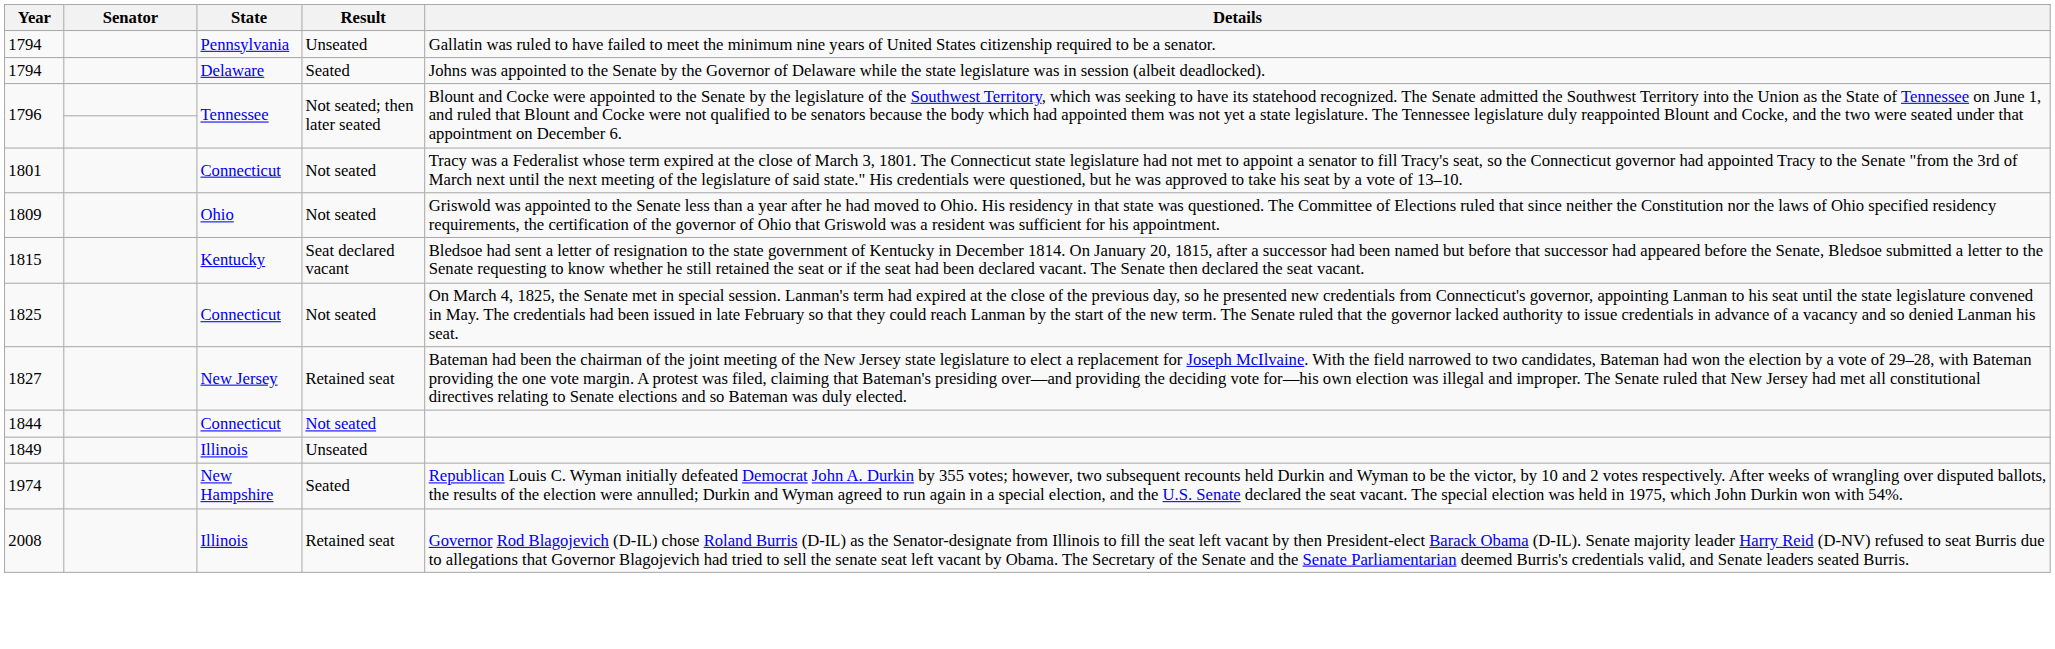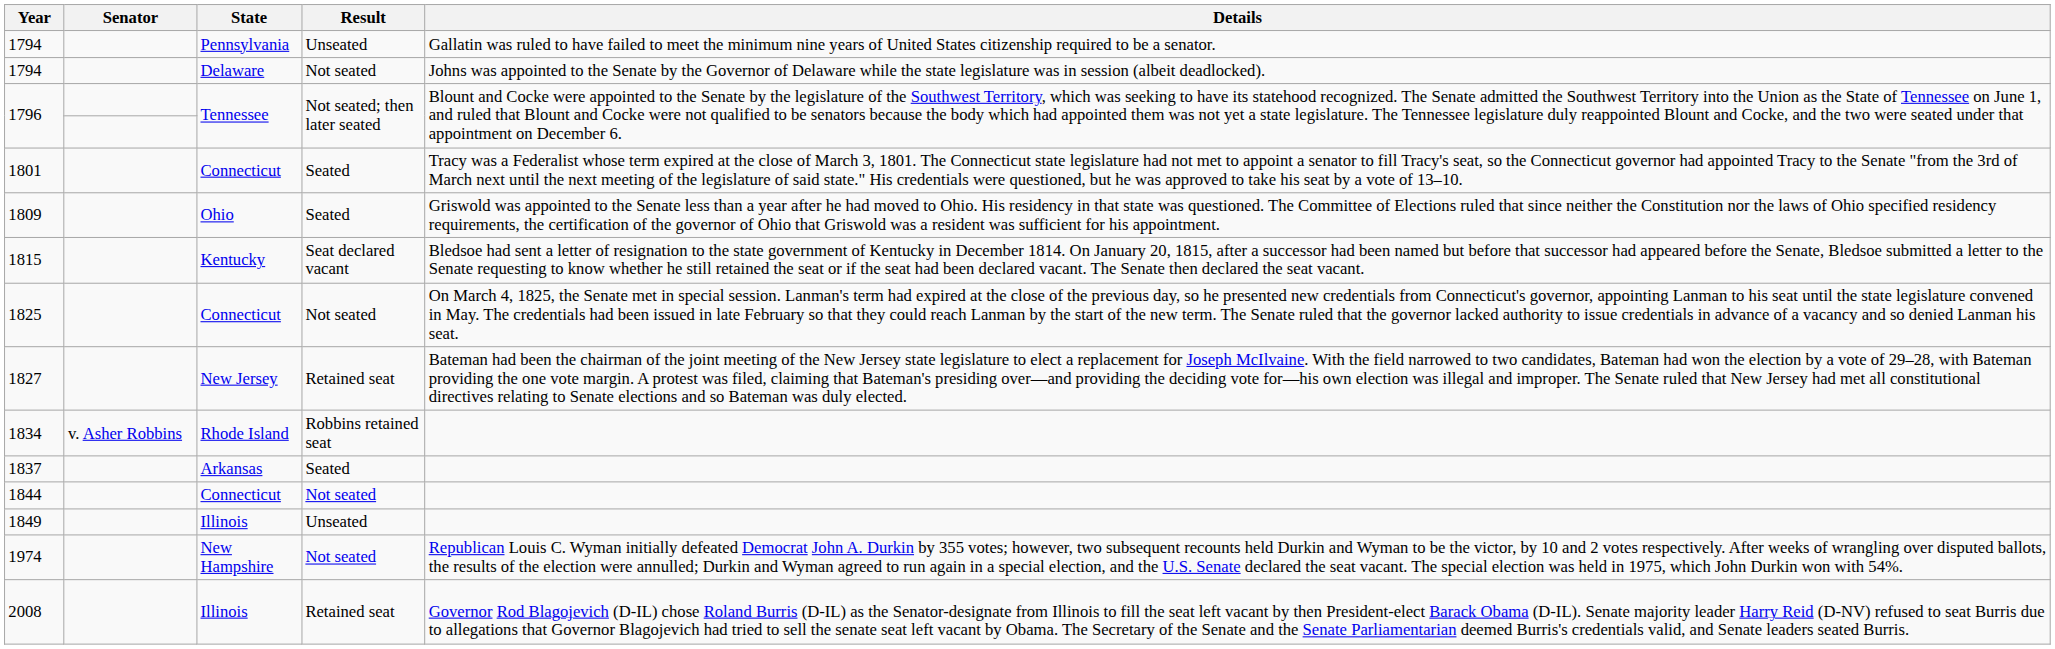 <table class="wikitable sortable">
 <tr>
 <th width=50>Year</th>
 <th width=120>Senator</th>
 <th>State</th>
 <th>Result</th>
 <th class=unsortable>Details</th>
 </tr>
 <tr>
 <td>1794</td>
 <td></td>
 <td><a href='#'>Pennsylvania</a></td>
 <td>Unseated</td>
 <td>Gallatin was ruled to have failed to meet the minimum nine years of United States citizenship required to be a senator.</td>
 </tr>
 <tr>
 <td>1794</td>
 <td></td>
 <td><a href='#'>Delaware</a></td>
-<td>Seated</td>
+<td>Not seated</td>
 <td>Johns was appointed to the Senate by the Governor of Delaware while the state legislature was in session (albeit deadlocked).</td>
 </tr>
 <tr>
 <td rowspan="2">1796</td>
 <td></td>
 <td rowspan="2"><a href='#'>Tennessee</a></td>
 <td rowspan="2">Not seated; then later seated</td>
 <td rowspan="2">Blount and Cocke were appointed to the Senate by the legislature of the <a href='#'>Southwest Territory</a>, which was seeking to have its statehood recognized.  The Senate admitted the Southwest Territory into the Union as the State of <a href='#'>Tennessee</a> on June 1, and ruled that Blount and Cocke were not qualified to be senators because the body which had appointed them was not yet a state legislature.  The Tennessee legislature duly reappointed Blount and Cocke, and the two were seated under that appointment on December 6.</td>
 </tr>
 <tr>
 <td></td>
 </tr>
 <tr>
 <td>1801</td>
 <td></td>
 <td><a href='#'>Connecticut</a></td>
-<td>Not seated</td>
+<td>Seated</td>
 <td>Tracy was a Federalist whose term expired at the close of March 3, 1801.  The Connecticut state legislature had not met to appoint a senator to fill Tracy's seat, so the Connecticut governor had appointed Tracy to the Senate "from the 3rd of March next until the next meeting of the legislature of said state."  His credentials were questioned, but he was approved to take his seat by a vote of 13–10.</td>
 </tr>
 <tr>
 <td>1809</td>
 <td></td>
 <td><a href='#'>Ohio</a></td>
-<td>Not seated</td>
+<td>Seated</td>
 <td>Griswold was appointed to the Senate less than a year after he had moved to Ohio.  His residency in that state was questioned.  The Committee of Elections ruled that since neither the Constitution nor the laws of Ohio specified residency requirements, the certification of the governor of Ohio that Griswold was a resident was sufficient for his appointment.</td>
 </tr>
 <tr>
 <td>1815</td>
 <td></td>
 <td><a href='#'>Kentucky</a></td>
 <td>Seat declared vacant</td>
 <td>Bledsoe had sent a letter of resignation to the state government of Kentucky in December 1814.  On January 20, 1815, after a successor had been named but before that successor had appeared before the Senate, Bledsoe submitted a letter to the Senate requesting to know whether he still retained the seat or if the seat had been declared vacant.  The Senate then declared the seat vacant.</td>
 </tr>
 <tr>
 <td>1825</td>
 <td></td>
 <td><a href='#'>Connecticut</a></td>
 <td>Not seated</td>
 <td>On March 4, 1825, the Senate met in special session.  Lanman's term had expired at the close of the previous day, so he presented new credentials from Connecticut's governor, appointing Lanman to his seat until the state legislature convened in May.  The credentials had been issued in late February so that they could reach Lanman by the start of the new term.  The Senate ruled that the governor lacked authority to issue credentials in advance of a vacancy and so denied Lanman his seat.</td>
 </tr>
 <tr>
 <td>1827</td>
 <td></td>
 <td><a href='#'>New Jersey</a></td>
 <td>Retained seat</td>
 <td>Bateman had been the chairman of the joint meeting of the New Jersey state legislature to elect a replacement for <a href='#'>Joseph McIlvaine</a>.  With the field narrowed to two candidates, Bateman had won the election by a vote of 29–28, with Bateman providing the one vote margin.  A protest was filed, claiming that Bateman's presiding over—and providing the deciding vote for—his own election was illegal and improper.  The Senate ruled that New Jersey had met all constitutional directives relating to Senate elections and so Bateman was duly elected.</td>
 </tr>
 <tr>
+<td>1834</td>
+<td> v. <a href='#'>Asher Robbins</a></td>
+<td><a href='#'>Rhode Island</a></td>
+<td>Robbins retained seat</td>
+<td></td>
+</tr>
+<tr>
+<td>1837</td>
+<td></td>
+<td><a href='#'>Arkansas</a></td>
+<td>Seated</td>
+<td></td>
+</tr>
+<tr>
 <td>1844</td>
 <td></td>
 <td><a href='#'>Connecticut</a></td>
 <td><a href='#'>Not seated</a></td>
 <td></td>
 </tr>
 <tr>
 <td>1849</td>
 <td></td>
 <td><a href='#'>Illinois</a></td>
 <td>Unseated</td>
 <td></td>
 </tr>
 <tr>
 <td>1974</td>
 <td></td>
 <td><a href='#'>New Hampshire</a></td>
-<td>Seated</td>
+<td><a href='#'>Not seated</a></td>
 <td><a href='#'>Republican</a> Louis C. Wyman initially defeated <a href='#'>Democrat</a> <a href='#'>John A. Durkin</a> by 355 votes; however, two subsequent recounts held Durkin and Wyman to be the victor, by 10 and 2 votes respectively. After weeks of wrangling over disputed ballots, the results of the election were annulled; Durkin and Wyman agreed to run again in a special election, and the <a href='#'>U.S. Senate</a> declared the seat vacant. The special election was held in 1975, which John Durkin won with 54%.</td>
 </tr>
 <tr>
 <td>2008</td>
 <td></td>
 <td><a href='#'>Illinois</a></td>
 <td>Retained seat</td>
 <td><br><a href='#'>Governor</a> <a href='#'>Rod Blagojevich</a> (D-IL) chose <a href='#'>Roland Burris</a> (D-IL) as the Senator-designate from Illinois to fill the seat left vacant by then President-elect <a href='#'>Barack Obama</a> (D-IL). Senate majority leader <a href='#'>Harry Reid</a> (D-NV) refused to seat Burris due to allegations that Governor Blagojevich had tried to sell the senate seat left vacant by Obama. The Secretary of the Senate and the <a href='#'>Senate Parliamentarian</a> deemed Burris's credentials valid, and Senate leaders seated Burris.</td>
 </tr>
 </table>
